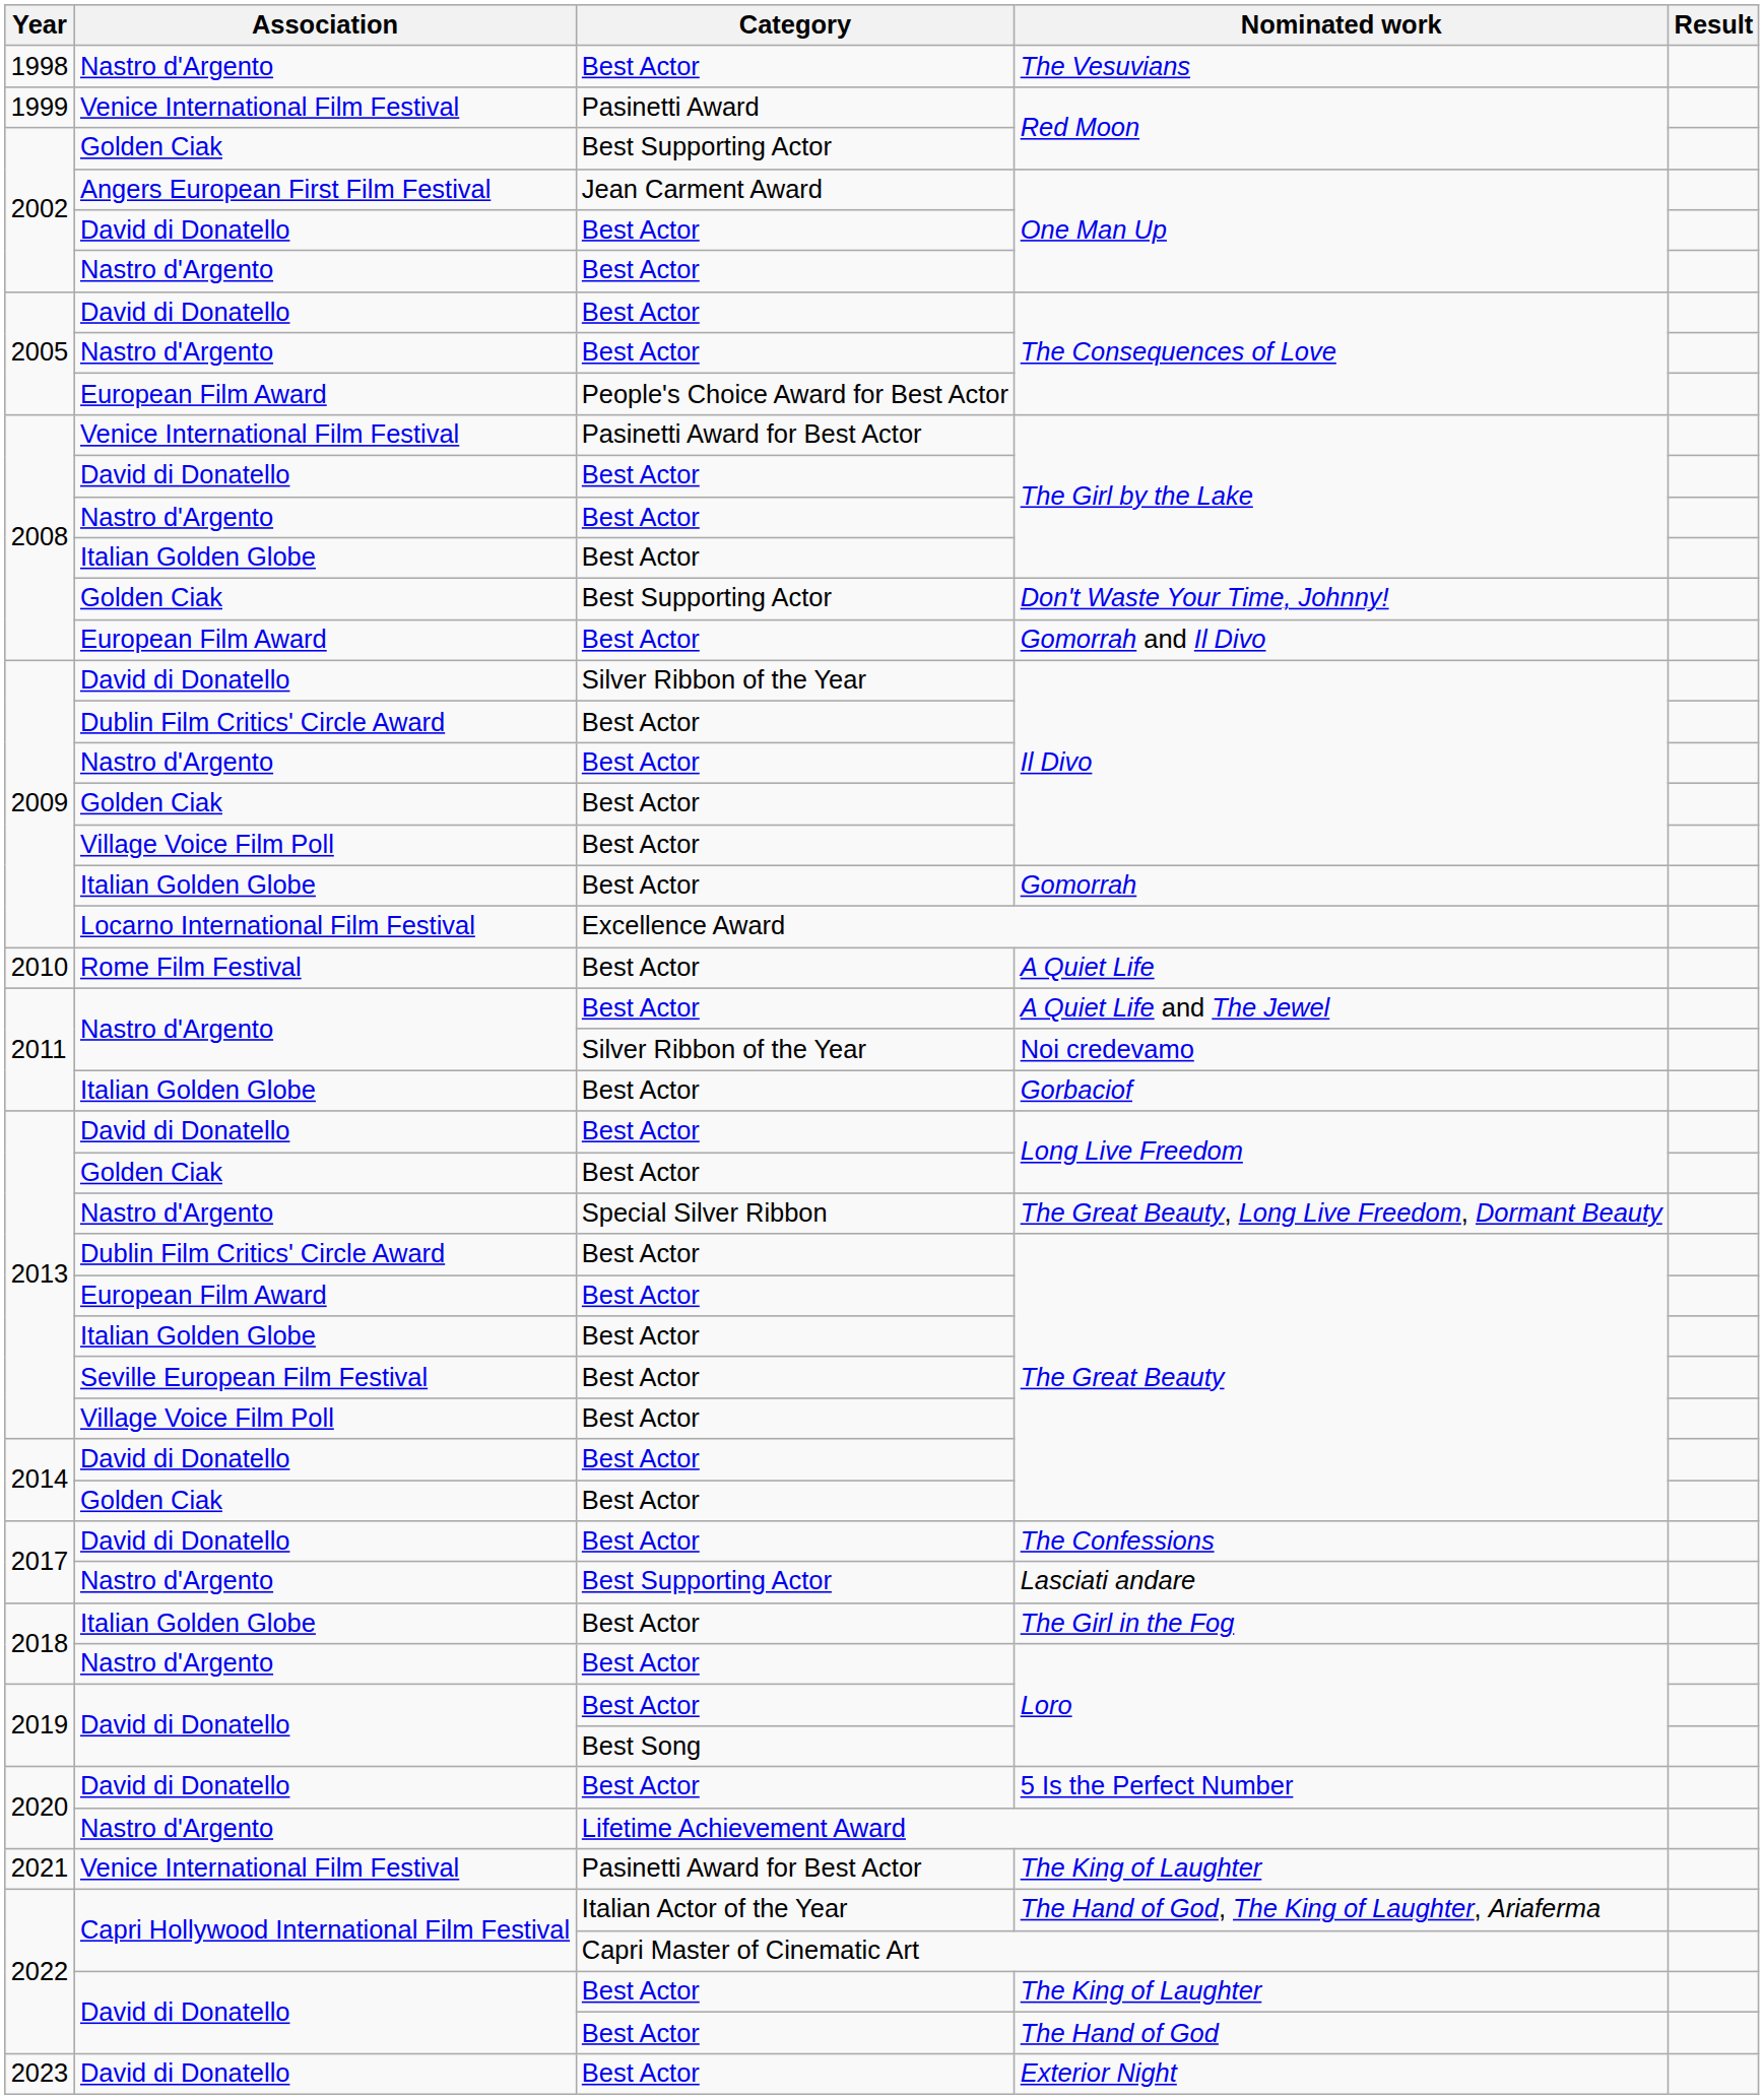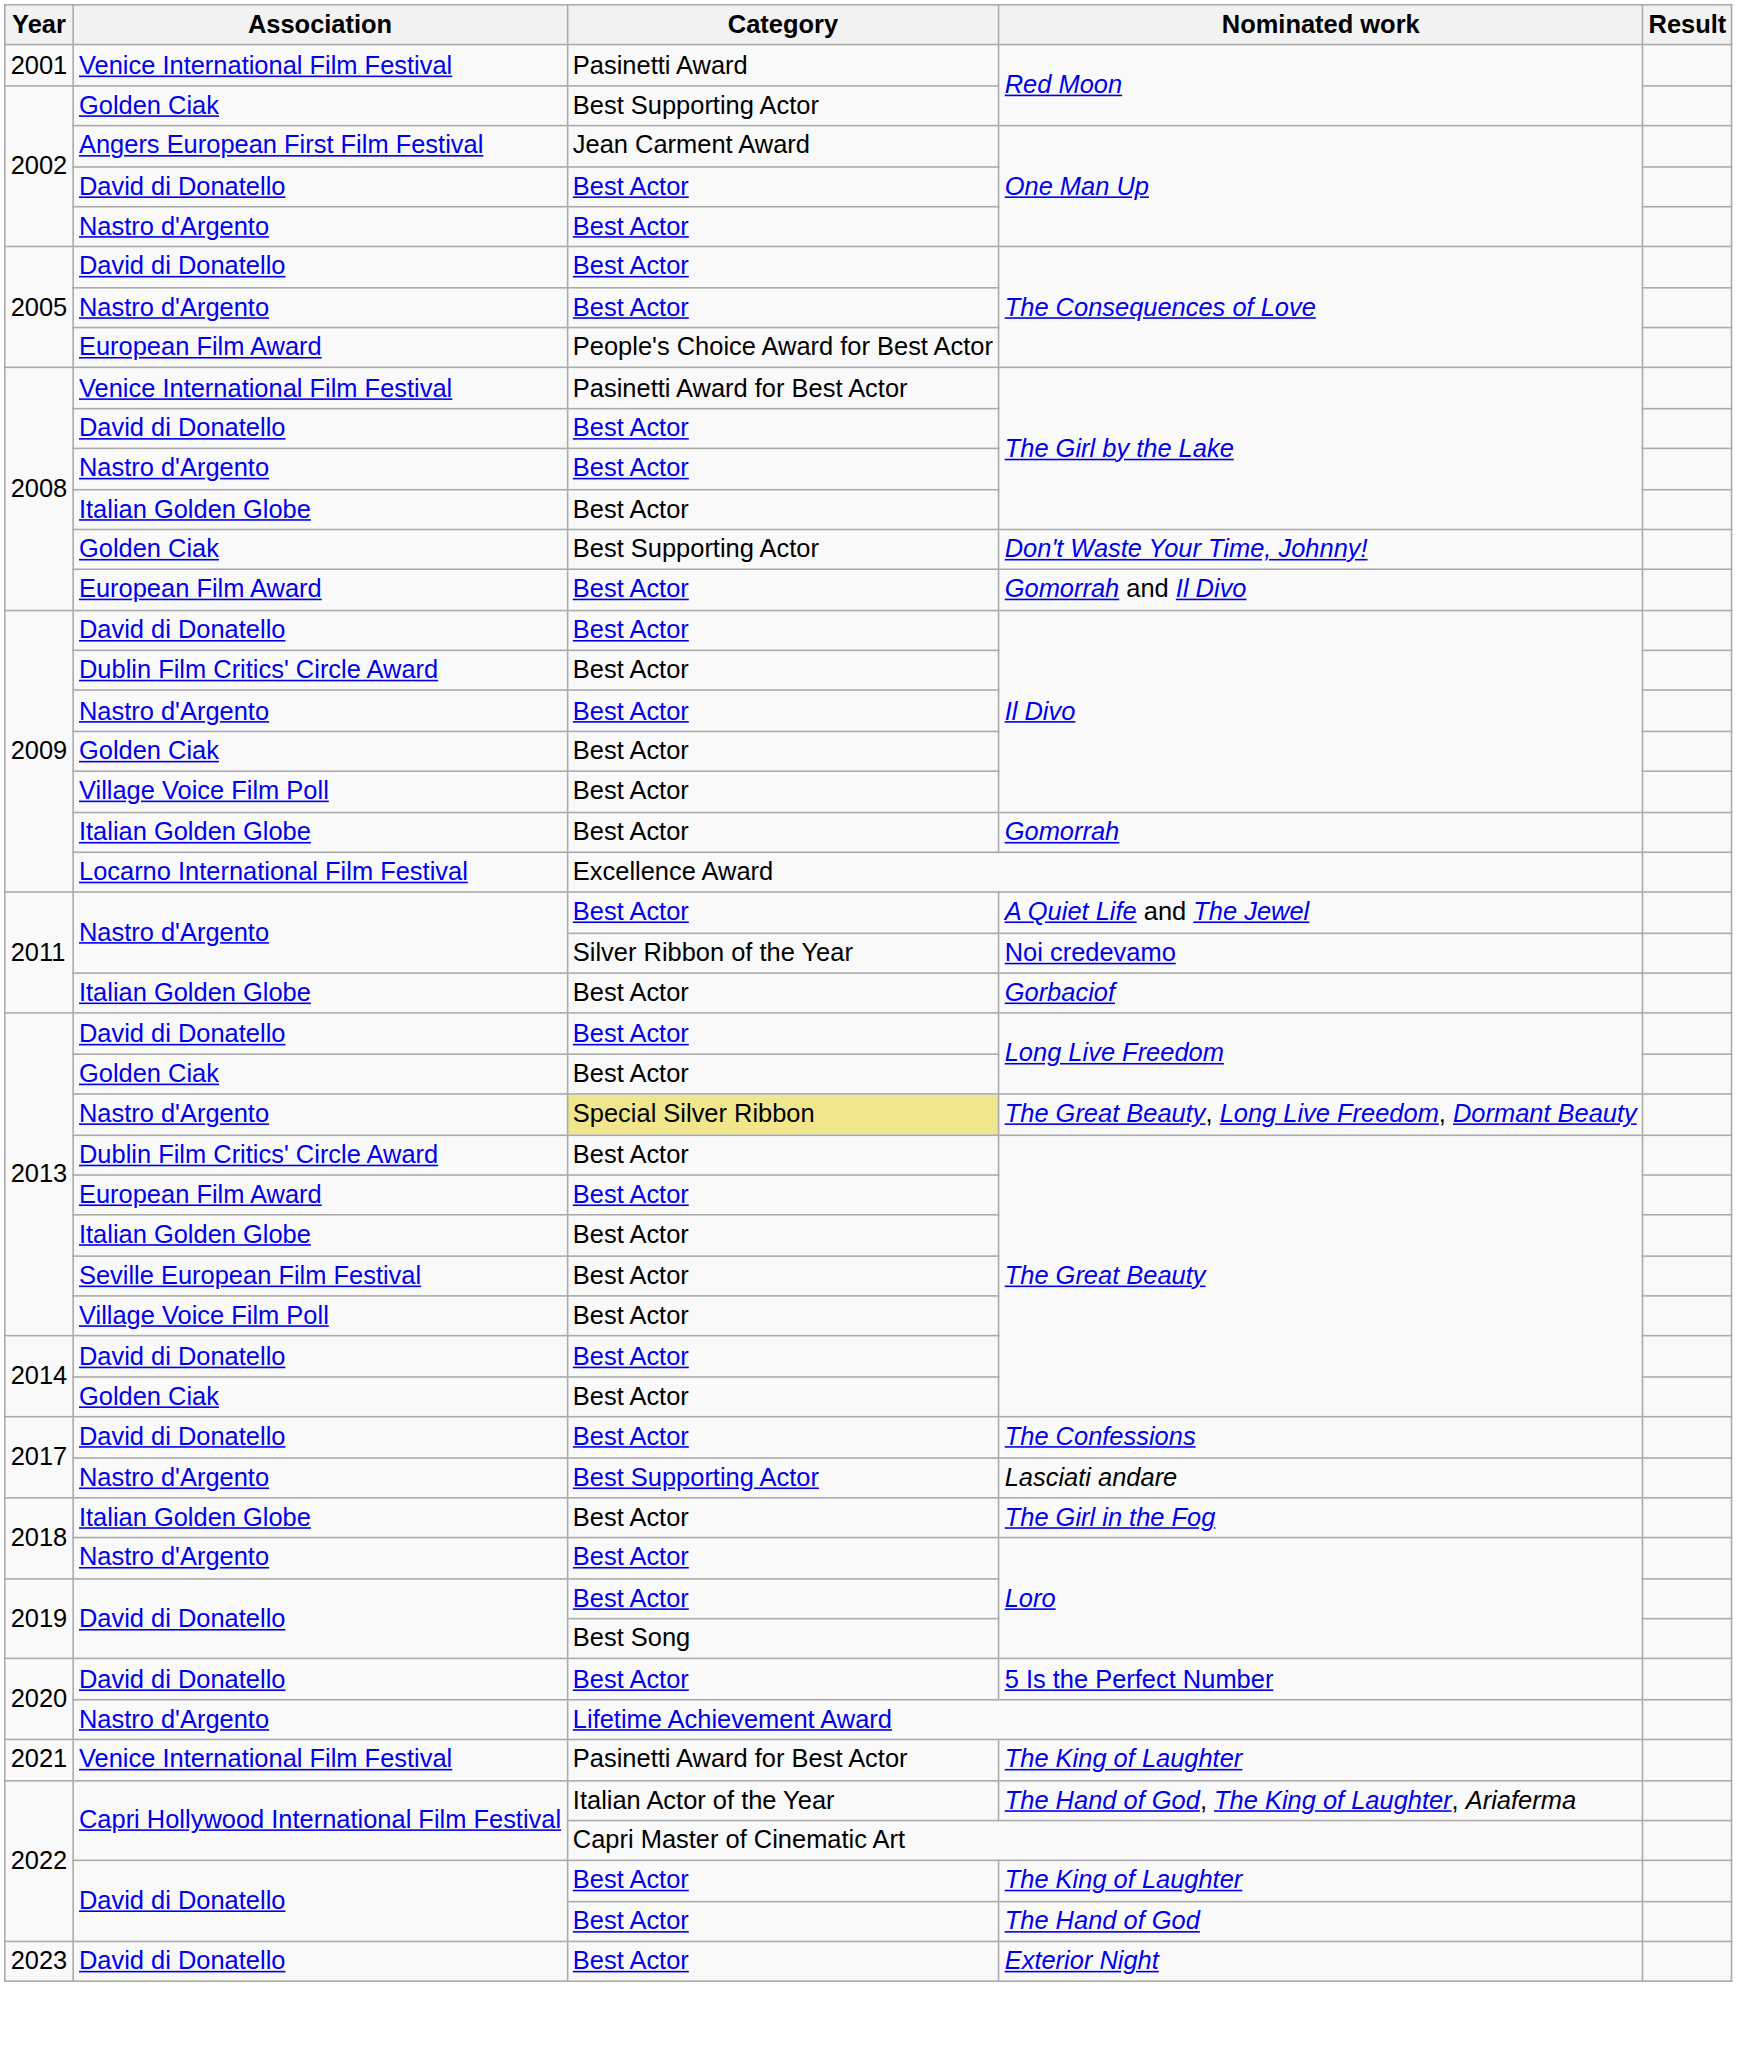 <table class="wikitable sortable">
 <tr>
 <th>Year</th>
 <th>Association</th>
 <th>Category</th>
 <th>Nominated work</th>
 <th>Result</th>
 </tr>
 <tr>
-<td>1998</td>
-<td><a href='#'>Nastro d'Argento</a></td>
-<td><a href='#'>Best Actor</a></td>
-<td><em><a href='#'>The Vesuvians</a></em></td>
-<td></td>
-</tr>
-<tr>
-<td>1999</td>
+<td>2001</td>
 <td><a href='#'>Venice International Film Festival</a></td>
 <td>Pasinetti Award</td>
 <td rowspan="2"><em><a href='#'>Red Moon</a></em></td>
 <td></td>
 </tr>
 <tr>
 <td rowspan="4">2002</td>
 <td><a href='#'>Golden Ciak</a></td>
 <td>Best Supporting Actor</td>
 <td></td>
 </tr>
 <tr>
 <td><a href='#'>Angers European First Film Festival</a></td>
 <td>Jean Carment Award</td>
 <td rowspan="3"><em><a href='#'>One Man Up</a></em></td>
 <td></td>
 </tr>
 <tr>
 <td><a href='#'>David di Donatello</a></td>
 <td><a href='#'>Best Actor</a></td>
 <td></td>
 </tr>
 <tr>
 <td><a href='#'>Nastro d'Argento</a></td>
 <td><a href='#'>Best Actor</a></td>
 <td></td>
 </tr>
 <tr>
 <td rowspan="3">2005</td>
 <td><a href='#'>David di Donatello</a></td>
 <td><a href='#'>Best Actor</a></td>
 <td rowspan="3"><em><a href='#'>The Consequences of Love</a></em></td>
 <td></td>
 </tr>
 <tr>
 <td><a href='#'>Nastro d'Argento</a></td>
 <td><a href='#'>Best Actor</a></td>
 <td></td>
 </tr>
 <tr>
 <td><a href='#'>European Film Award</a></td>
 <td>People's Choice Award for Best Actor</td>
 <td></td>
 </tr>
 <tr>
 <td rowspan="6">2008</td>
 <td><a href='#'>Venice International Film Festival</a></td>
 <td>Pasinetti Award for Best Actor</td>
 <td rowspan="4"><em><a href='#'>The Girl by the Lake</a></em></td>
 <td></td>
 </tr>
 <tr>
 <td><a href='#'>David di Donatello</a></td>
 <td><a href='#'>Best Actor</a></td>
 <td></td>
 </tr>
 <tr>
 <td><a href='#'>Nastro d'Argento</a></td>
 <td><a href='#'>Best Actor</a></td>
 <td></td>
 </tr>
 <tr>
 <td><a href='#'>Italian Golden Globe</a></td>
 <td>Best Actor</td>
 <td></td>
 </tr>
 <tr>
 <td><a href='#'>Golden Ciak</a></td>
 <td>Best Supporting Actor</td>
 <td><em><a href='#'>Don't Waste Your Time, Johnny!</a></em></td>
 <td></td>
 </tr>
 <tr>
 <td><a href='#'>European Film Award</a></td>
 <td><a href='#'>Best Actor</a></td>
 <td><em><a href='#'>Gomorrah</a></em> and <em><a href='#'>Il Divo</a></em></td>
 <td></td>
 </tr>
 <tr>
 <td rowspan="7">2009</td>
 <td><a href='#'>David di Donatello</a></td>
-<td>Silver Ribbon of the Year</td>
+<td><a href='#'>Best Actor</a></td>
 <td rowspan="5"><em><a href='#'>Il Divo</a></em></td>
 <td></td>
 </tr>
 <tr>
 <td><a href='#'>Dublin Film Critics' Circle Award</a></td>
 <td>Best Actor</td>
 <td></td>
 </tr>
 <tr>
 <td><a href='#'>Nastro d'Argento</a></td>
 <td><a href='#'>Best Actor</a></td>
 <td></td>
 </tr>
 <tr>
 <td><a href='#'>Golden Ciak</a></td>
 <td>Best Actor</td>
 <td></td>
 </tr>
 <tr>
 <td><a href='#'>Village Voice Film Poll</a></td>
 <td>Best Actor</td>
 <td></td>
 </tr>
 <tr>
 <td><a href='#'>Italian Golden Globe</a></td>
 <td>Best Actor</td>
 <td><em><a href='#'>Gomorrah</a></em></td>
 <td></td>
 </tr>
 <tr>
 <td><a href='#'>Locarno International Film Festival</a></td>
 <td colspan=2>Excellence Award</td>
 <td></td>
 </tr>
 <tr>
-<td>2010</td>
-<td><a href='#'>Rome Film Festival</a></td>
-<td>Best Actor</td>
-<td><em><a href='#'>A Quiet Life</a></em></td>
-<td></td>
-</tr>
-<tr>
 <td rowspan="3">2011</td>
 <td rowspan="2"><a href='#'>Nastro d'Argento</a></td>
 <td><a href='#'>Best Actor</a></td>
 <td><em><a href='#'>A Quiet Life</a></em> and <em><a href='#'>The Jewel</a></em></td>
 <td></td>
 </tr>
 <tr>
 <td>Silver Ribbon of the Year</td>
 <td><a href='#'>Noi credevamo</a></td>
 <td></td>
 </tr>
 <tr>
 <td><a href='#'>Italian Golden Globe</a></td>
 <td>Best Actor</td>
 <td><em><a href='#'>Gorbaciof</a></em></td>
 <td></td>
 </tr>
 <tr>
 <td rowspan="8">2013</td>
 <td><a href='#'>David di Donatello</a></td>
 <td><a href='#'>Best Actor</a></td>
 <td rowspan="2"><em><a href='#'>Long Live Freedom</a></em></td>
 <td></td>
 </tr>
 <tr>
 <td><a href='#'>Golden Ciak</a></td>
 <td>Best Actor</td>
 <td></td>
 </tr>
 <tr>
 <td><a href='#'>Nastro d'Argento</a></td>
-<td>Special Silver Ribbon</td>
+<td style="background: khaki;">Special Silver Ribbon</td>
 <td><em><a href='#'>The Great Beauty</a></em>, <em><a href='#'>Long Live Freedom</a></em>, <em><a href='#'>Dormant Beauty</a></em></td>
 <td></td>
 </tr>
 <tr>
 <td><a href='#'>Dublin Film Critics' Circle Award</a></td>
 <td>Best Actor</td>
 <td rowspan="7"><em><a href='#'>The Great Beauty</a></em></td>
 <td></td>
 </tr>
 <tr>
 <td><a href='#'>European Film Award</a></td>
 <td><a href='#'>Best Actor</a></td>
 <td></td>
 </tr>
 <tr>
 <td><a href='#'>Italian Golden Globe</a></td>
 <td>Best Actor</td>
 <td></td>
 </tr>
 <tr>
 <td><a href='#'>Seville European Film Festival</a></td>
 <td>Best Actor</td>
 <td></td>
 </tr>
 <tr>
 <td><a href='#'>Village Voice Film Poll</a></td>
 <td>Best Actor</td>
 <td></td>
 </tr>
 <tr>
 <td rowspan="2">2014</td>
 <td><a href='#'>David di Donatello</a></td>
 <td><a href='#'>Best Actor</a></td>
 <td></td>
 </tr>
 <tr>
 <td><a href='#'>Golden Ciak</a></td>
 <td>Best Actor</td>
 <td></td>
 </tr>
 <tr>
 <td rowspan="2">2017</td>
 <td><a href='#'>David di Donatello</a></td>
 <td><a href='#'>Best Actor</a></td>
 <td><em><a href='#'>The Confessions</a></em></td>
 <td></td>
 </tr>
 <tr>
 <td><a href='#'>Nastro d'Argento</a></td>
 <td><a href='#'>Best Supporting Actor</a></td>
 <td><em>Lasciati andare</em></td>
 <td></td>
 </tr>
 <tr>
 <td rowspan="2">2018</td>
 <td><a href='#'>Italian Golden Globe</a></td>
 <td>Best Actor</td>
 <td><em><a href='#'>The Girl in the Fog</a></em></td>
 <td></td>
 </tr>
 <tr>
 <td><a href='#'>Nastro d'Argento</a></td>
 <td><a href='#'>Best Actor</a></td>
 <td rowspan="3"><em><a href='#'>Loro</a></em></td>
 <td></td>
 </tr>
 <tr>
 <td rowspan="2">2019</td>
 <td rowspan="2"><a href='#'>David di Donatello</a></td>
 <td><a href='#'>Best Actor</a></td>
 <td></td>
 </tr>
 <tr>
 <td>Best Song</td>
 <td></td>
 </tr>
 <tr>
 <td rowspan="2">2020</td>
 <td><a href='#'>David di Donatello</a></td>
 <td><a href='#'>Best Actor</a></td>
 <td><a href='#'>5 Is the Perfect Number</a></td>
 <td></td>
 </tr>
 <tr>
 <td><a href='#'>Nastro d'Argento</a></td>
 <td colspan=2><a href='#'>Lifetime Achievement Award</a></td>
 <td></td>
 </tr>
 <tr>
 <td>2021</td>
 <td><a href='#'>Venice International Film Festival</a></td>
 <td>Pasinetti Award for Best Actor</td>
 <td><em><a href='#'>The King of Laughter</a></em></td>
 <td></td>
 </tr>
 <tr>
 <td rowspan="4">2022</td>
 <td rowspan="2"><a href='#'>Capri Hollywood International Film Festival</a></td>
 <td>Italian Actor of the Year</td>
 <td><em><a href='#'>The Hand of God</a></em>, <em><a href='#'>The King of Laughter</a></em>, <em>Ariaferma</em></td>
 <td></td>
 </tr>
 <tr>
 <td colspan=2>Capri Master of Cinematic Art</td>
 <td></td>
 </tr>
 <tr>
 <td rowspan="2"><a href='#'>David di Donatello</a></td>
 <td><a href='#'>Best Actor</a></td>
 <td><em><a href='#'>The King of Laughter</a></em></td>
 <td></td>
 </tr>
 <tr>
 <td><a href='#'>Best Actor</a></td>
 <td><em><a href='#'>The Hand of God</a></em></td>
 <td></td>
 </tr>
 <tr>
 <td>2023</td>
 <td><a href='#'>David di Donatello</a></td>
 <td><a href='#'>Best Actor</a></td>
 <td><em><a href='#'>Exterior Night</a></em></td>
 <td></td>
 </tr>
 </table>
